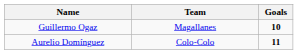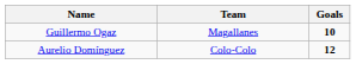 <table class="wikitable" style="font-size:95%; text-align:center;">
 <tr>
 <th width="205">Name</th>
 <th width="205">Team</th>
 <th width="50">Goals</th>
 </tr>
 <tr>
 <td> <a href='#'>Guillermo Ogaz</a></td>
 <td><a href='#'>Magallanes</a></td>
 <td><strong>10</strong></td>
 </tr>
 <tr>
 <td> <a href='#'>Aurelio Domínguez</a></td>
 <td><a href='#'>Colo-Colo</a></td>
-<td><strong>11</strong></td>
+<td><strong>12</strong></td>
 </tr>
 </table>
